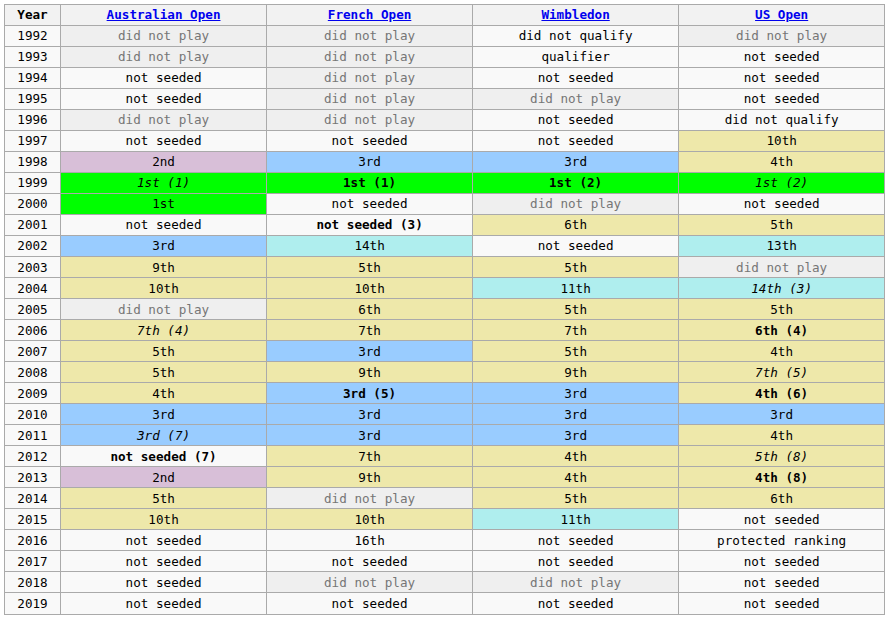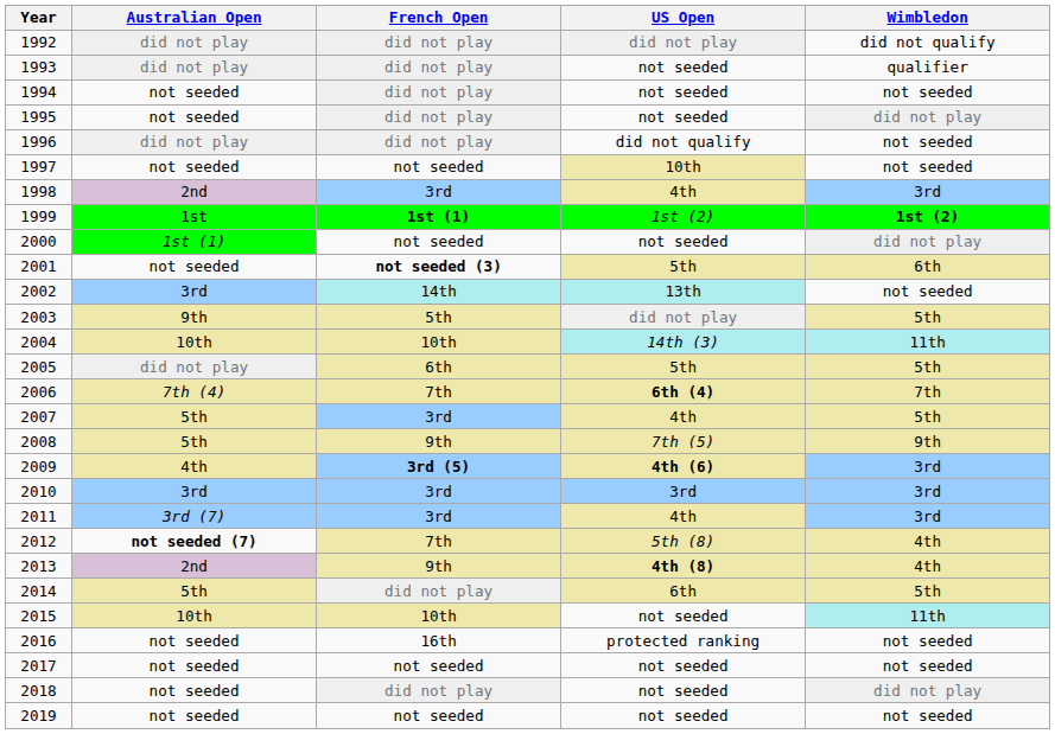 <table class=wikitable style=font-size:97%;text-align:center>
 <tr>
 <th width=50>Year</th>
 <th width=200><a href='#'>Australian Open</a></th>
 <th width=200><a href='#'>French Open</a></th>
+<th width=200><a href='#'>US Open</a></th>
 <th width=200><a href='#'>Wimbledon</a></th>
-<th width=200><a href='#'>US Open</a></th>
 </tr>
 <tr>
 <td>1992</td>
 <td style="color:#767676; background:#efefef">did not play</td>
 <td style="color:#767676; background:#efefef">did not play</td>
+<td style="color:#767676; background:#efefef">did not play</td>
 <td>did not qualify</td>
-<td style="color:#767676; background:#efefef">did not play</td>
 </tr>
 <tr>
 <td>1993</td>
 <td style="color:#767676; background:#efefef">did not play</td>
 <td style="color:#767676; background:#efefef">did not play</td>
+<td>not seeded</td>
 <td>qualifier</td>
-<td>not seeded</td>
 </tr>
 <tr>
 <td>1994</td>
 <td>not seeded</td>
 <td style="color:#767676; background:#efefef">did not play</td>
 <td>not seeded</td>
 <td>not seeded</td>
 </tr>
 <tr>
 <td>1995</td>
 <td>not seeded</td>
 <td style="color:#767676; background:#efefef">did not play</td>
+<td>not seeded</td>
 <td style="color:#767676; background:#efefef">did not play</td>
-<td>not seeded</td>
 </tr>
 <tr>
 <td>1996</td>
 <td style="color:#767676; background:#efefef">did not play</td>
 <td style="color:#767676; background:#efefef">did not play</td>
+<td>did not qualify</td>
 <td>not seeded</td>
-<td>did not qualify</td>
 </tr>
 <tr>
 <td>1997</td>
 <td>not seeded</td>
 <td>not seeded</td>
+<td bgcolor=#EEE8AA>10th</td>
 <td>not seeded</td>
-<td bgcolor=#EEE8AA>10th</td>
 </tr>
 <tr>
 <td>1998</td>
 <td bgcolor=#D8BFD8>2nd</td>
 <td bgcolor=#99ccff>3rd</td>
+<td bgcolor=#EEE8AA>4th</td>
 <td bgcolor=#99ccff>3rd</td>
-<td bgcolor=#EEE8AA>4th</td>
 </tr>
 <tr>
 <td>1999</td>
-<td bgcolor=#00FF00><em>1st (1)</em></td>
+<td bgcolor=#00FF00>1st</td>
 <td bgcolor=#00FF00><strong>1st (1)</strong></td>
+<td bgcolor=#00FF00><em>1st (2)</em></td>
 <td bgcolor=#00FF00><strong>1st (2)</strong></td>
-<td bgcolor=#00FF00><em>1st (2)</em></td>
 </tr>
 <tr>
 <td>2000</td>
-<td bgcolor=#00FF00>1st</td>
+<td bgcolor=#00FF00><em>1st (1)</em></td>
+<td>not seeded</td>
 <td>not seeded</td>
 <td style="color:#767676; background:#efefef">did not play</td>
-<td>not seeded</td>
 </tr>
 <tr>
 <td>2001</td>
 <td>not seeded</td>
 <td><strong>not seeded (3)</strong></td>
+<td bgcolor=#EEE8AA>5th</td>
 <td bgcolor=#EEE8AA>6th</td>
-<td bgcolor=#EEE8AA>5th</td>
 </tr>
 <tr>
 <td>2002</td>
 <td bgcolor=#99ccff>3rd</td>
 <td bgcolor=#afeeee>14th</td>
+<td bgcolor=#afeeee>13th</td>
 <td>not seeded</td>
-<td bgcolor=#afeeee>13th</td>
 </tr>
 <tr>
 <td>2003</td>
 <td bgcolor=#EEE8AA>9th</td>
 <td bgcolor=#EEE8AA>5th</td>
+<td style="color:#767676; background:#efefef">did not play</td>
 <td bgcolor=#EEE8AA>5th</td>
-<td style="color:#767676; background:#efefef">did not play</td>
 </tr>
 <tr>
 <td>2004</td>
 <td bgcolor=#EEE8AA>10th</td>
 <td bgcolor=#EEE8AA>10th</td>
+<td bgcolor=#afeeee><em>14th (3)</em></td>
 <td bgcolor=#afeeee>11th</td>
-<td bgcolor=#afeeee><em>14th (3)</em></td>
 </tr>
 <tr>
 <td>2005</td>
 <td style="color:#767676; background:#efefef">did not play</td>
 <td bgcolor=#EEE8AA>6th</td>
 <td bgcolor=#EEE8AA>5th</td>
 <td bgcolor=#EEE8AA>5th</td>
 </tr>
 <tr>
 <td>2006</td>
 <td bgcolor=#EEE8AA><em>7th (4)</em></td>
 <td bgcolor=#EEE8AA>7th</td>
+<td bgcolor=#EEE8AA><strong>6th (4)</strong></td>
 <td bgcolor=#EEE8AA>7th</td>
-<td bgcolor=#EEE8AA><strong>6th (4)</strong></td>
 </tr>
 <tr>
 <td>2007</td>
 <td bgcolor=#EEE8AA>5th</td>
 <td bgcolor=#99ccff>3rd</td>
+<td bgcolor=#EEE8AA>4th</td>
 <td bgcolor=#EEE8AA>5th</td>
-<td bgcolor=#EEE8AA>4th</td>
 </tr>
 <tr>
 <td>2008</td>
 <td bgcolor=#EEE8AA>5th</td>
 <td bgcolor=#EEE8AA>9th</td>
+<td bgcolor=#EEE8AA><em>7th (5)</em></td>
 <td bgcolor=#EEE8AA>9th</td>
-<td bgcolor=#EEE8AA><em>7th (5)</em></td>
 </tr>
 <tr>
 <td>2009</td>
 <td bgcolor=#EEE8AA>4th</td>
 <td bgcolor=#99ccff><strong>3rd (5)</strong></td>
+<td bgcolor=#EEE8AA><strong>4th (6)</strong></td>
 <td bgcolor=#99ccff>3rd</td>
-<td bgcolor=#EEE8AA><strong>4th (6)</strong></td>
 </tr>
 <tr>
 <td>2010</td>
 <td bgcolor=#99ccff>3rd</td>
 <td bgcolor=#99ccff>3rd</td>
 <td bgcolor=#99ccff>3rd</td>
 <td bgcolor=#99ccff>3rd</td>
 </tr>
 <tr>
 <td>2011</td>
 <td bgcolor=#99ccff><em>3rd (7)</em></td>
 <td bgcolor=#99ccff>3rd</td>
+<td bgcolor=#EEE8AA>4th</td>
 <td bgcolor=#99ccff>3rd</td>
-<td bgcolor=#EEE8AA>4th</td>
 </tr>
 <tr>
 <td>2012</td>
 <td><strong>not seeded (7)</strong></td>
 <td bgcolor=#EEE8AA>7th</td>
+<td bgcolor=#EEE8AA><em>5th (8)</em></td>
 <td bgcolor=#EEE8AA>4th</td>
-<td bgcolor=#EEE8AA><em>5th (8)</em></td>
 </tr>
 <tr>
 <td>2013</td>
 <td bgcolor=#D8BFD8>2nd</td>
 <td bgcolor=#EEE8AA>9th</td>
+<td bgcolor=#EEE8AA><strong>4th (8)</strong></td>
 <td bgcolor=#EEE8AA>4th</td>
-<td bgcolor=#EEE8AA><strong>4th (8)</strong></td>
 </tr>
 <tr>
 <td>2014</td>
 <td bgcolor=#EEE8AA>5th</td>
 <td style="color:#767676; background:#efefef">did not play</td>
+<td bgcolor=#EEE8AA>6th</td>
 <td bgcolor=#EEE8AA>5th</td>
-<td bgcolor=#EEE8AA>6th</td>
 </tr>
 <tr>
 <td>2015</td>
 <td bgcolor=#EEE8AA>10th</td>
 <td bgcolor=#EEE8AA>10th</td>
+<td>not seeded</td>
 <td bgcolor=#afeeee>11th</td>
-<td>not seeded</td>
 </tr>
 <tr>
 <td>2016</td>
 <td>not seeded</td>
 <td>16th</td>
+<td>protected ranking</td>
 <td>not seeded</td>
-<td>protected ranking</td>
 </tr>
 <tr>
 <td>2017</td>
 <td>not seeded</td>
 <td>not seeded</td>
 <td>not seeded</td>
 <td>not seeded</td>
 </tr>
 <tr>
 <td>2018</td>
 <td>not seeded</td>
 <td style="color:#767676; background:#efefef">did not play</td>
+<td>not seeded</td>
 <td style="color:#767676; background:#efefef">did not play</td>
-<td>not seeded</td>
 </tr>
 <tr>
 <td>2019</td>
 <td>not seeded</td>
 <td>not seeded</td>
 <td>not seeded</td>
 <td>not seeded</td>
 </tr>
 </table>
